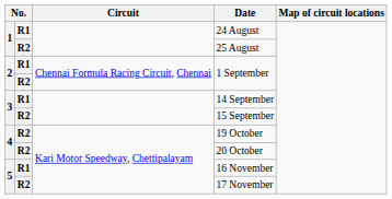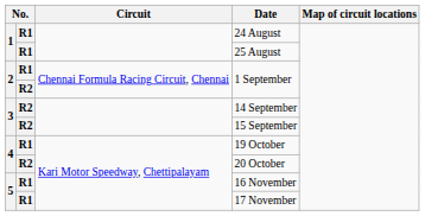 <table class="wikitable" style="font-size: 85%;">
 <tr>
 <th colspan=2>No.</th>
 <th>Circuit</th>
 <th>Date</th>
 <th>Map of circuit locations</th>
 </tr>
 <tr>
 <th rowspan=2>1</th>
 <th>R1</th>
 <td rowspan=2></td>
 <td>24 August</td>
 <td rowspan="10"></td>
 </tr>
 <tr>
-<th>R2</th>
+<th>R1</th>
 <td>25 August</td>
 </tr>
 <tr>
 <th rowspan=2>2</th>
 <th>R1</th>
 <td rowspan=2><a href='#'>Chennai Formula Racing Circuit</a>, <a href='#'>Chennai</a></td>
 <td rowspan=2>1 September</td>
 </tr>
 <tr>
 <th>R2</th>
 </tr>
 <tr>
 <th rowspan=2>3</th>
-<th>R1</th>
+<th>R2</th>
 <td rowspan=2></td>
 <td>14 September</td>
 </tr>
 <tr>
 <th>R2</th>
 <td>15 September</td>
 </tr>
 <tr>
 <th rowspan=2>4</th>
-<th>R2</th>
+<th>R1</th>
 <td rowspan="4"><a href='#'>Kari Motor Speedway</a>, <a href='#'>Chettipalayam</a></td>
 <td>19 October</td>
 </tr>
 <tr>
 <th>R2</th>
 <td>20 October</td>
 </tr>
 <tr>
 <th rowspan=2>5</th>
 <th>R1</th>
 <td>16 November</td>
 </tr>
 <tr>
-<th>R2</th>
+<th>R1</th>
 <td>17 November</td>
 </tr>
 </table>
